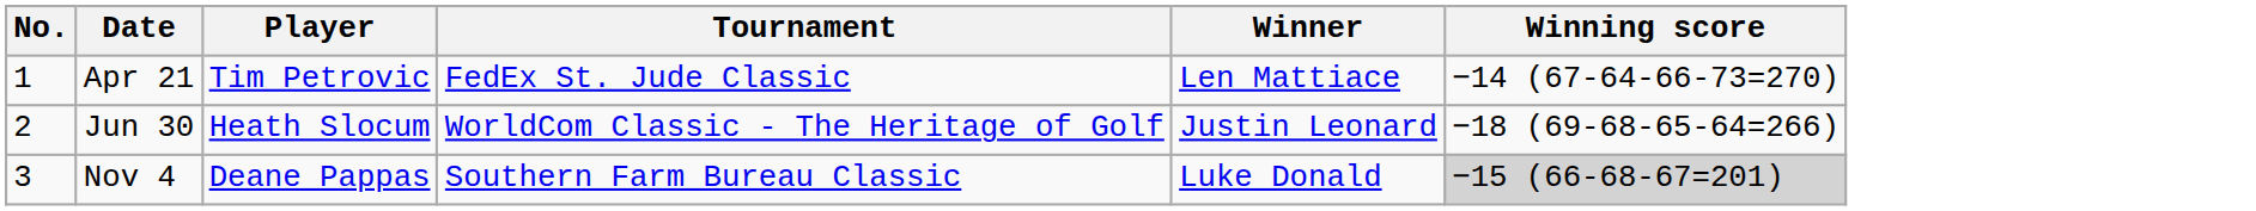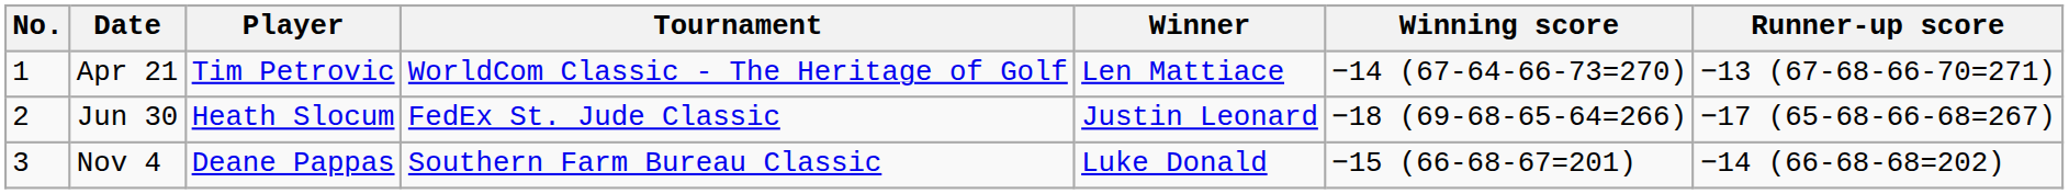 <table class="wikitable" style="font-size:95%;">
 <tr>
 <th>No.</th>
 <th>Date</th>
 <th>Player</th>
 <th>Tournament</th>
 <th>Winner</th>
 <th>Winning score</th>
+<th>Runner-up score</th>
 </tr>
 <tr>
 <td>1</td>
 <td>Apr 21</td>
 <td> <a href='#'>Tim Petrovic</a></td>
-<td><a href='#'>FedEx St. Jude Classic</a></td>
+<td><a href='#'>WorldCom Classic - The Heritage of Golf</a></td>
 <td> <a href='#'>Len Mattiace</a></td>
 <td>−14 (67-64-66-73=270)</td>
+<td>−13 (67-68-66-70=271)</td>
 </tr>
 <tr>
 <td>2</td>
 <td>Jun 30</td>
 <td> <a href='#'>Heath Slocum</a></td>
-<td><a href='#'>WorldCom Classic - The Heritage of Golf</a></td>
+<td><a href='#'>FedEx St. Jude Classic</a></td>
 <td> <a href='#'>Justin Leonard</a></td>
 <td>−18 (69-68-65-64=266)</td>
+<td>−17 (65-68-66-68=267)</td>
 </tr>
 <tr>
 <td>3</td>
 <td>Nov 4</td>
 <td> <a href='#'>Deane Pappas</a></td>
 <td><a href='#'>Southern Farm Bureau Classic</a></td>
 <td> <a href='#'>Luke Donald</a></td>
-<td style="background: lightgrey;">−15 (66-68-67=201)</td>
+<td>−15 (66-68-67=201)</td>
+<td>−14 (66-68-68=202)</td>
 </tr>
 </table>
